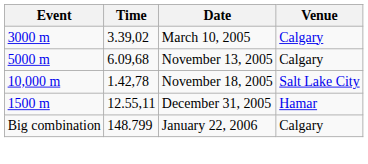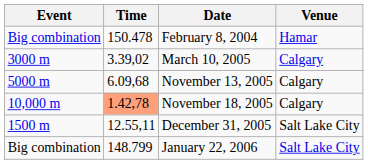 <table class='wikitable'>
 <tr>
 <th>Event</th>
 <th>Time</th>
 <th>Date</th>
 <th>Venue</th>
+</tr>
+<tr>
+<td><a href='#'>Big combination</a></td>
+<td>150.478</td>
+<td>February 8, 2004</td>
+<td align=left> <a href='#'>Hamar</a></td>
 </tr>
 <tr>
 <td><a href='#'>3000 m</a></td>
 <td>3.39,02</td>
 <td>March 10, 2005</td>
 <td align=left> <a href='#'>Calgary</a></td>
 </tr>
 <tr>
 <td><a href='#'>5000 m</a></td>
 <td>6.09,68</td>
 <td>November 13, 2005</td>
 <td align=left> Calgary</td>
 </tr>
 <tr>
 <td><a href='#'>10,000 m</a></td>
-<td>1.42,78</td>
+<td style="background: lightsalmon;">1.42,78</td>
 <td>November 18, 2005</td>
-<td align=left> <a href='#'>Salt Lake City</a></td>
+<td align=left> Calgary</td>
 </tr>
 <tr>
 <td><a href='#'>1500 m</a></td>
 <td>12.55,11</td>
 <td>December 31, 2005</td>
-<td align=left> <a href='#'>Hamar</a></td>
+<td align=left> Salt Lake City</td>
 </tr>
 <tr>
 <td>Big combination</td>
 <td>148.799</td>
 <td>January 22, 2006</td>
-<td align=left> Calgary</td>
+<td align=left> <a href='#'>Salt Lake City</a></td>
 </tr>
 </table>
